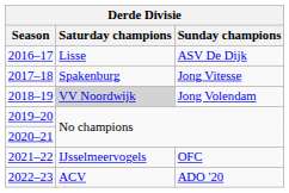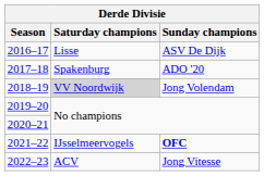 <table class="wikitable">
 <tr>
 <th colspan="3">Derde Divisie</th>
 </tr>
 <tr>
 <th>Season</th>
 <th>Saturday champions</th>
 <th>Sunday champions</th>
 </tr>
 <tr>
 <td><a href='#'>2016–17</a></td>
 <td><a href='#'>Lisse</a></td>
 <td><a href='#'>ASV De Dijk</a></td>
 </tr>
 <tr>
 <td><a href='#'>2017–18</a></td>
 <td><a href='#'>Spakenburg</a></td>
-<td><a href='#'>Jong Vitesse</a></td>
+<td><a href='#'>ADO '20</a></td>
 </tr>
 <tr>
 <td><a href='#'>2018–19</a></td>
 <td style="background: lightgrey;"><a href='#'>VV Noordwijk</a></td>
 <td><a href='#'>Jong Volendam</a></td>
 </tr>
 <tr>
 <td><a href='#'>2019–20</a></td>
 <td colspan="2" rowspan="2">No champions</td>
 </tr>
 <tr>
 <td><a href='#'>2020–21</a></td>
 </tr>
 <tr>
 <td><a href='#'>2021–22</a></td>
 <td><a href='#'>IJsselmeervogels</a></td>
-<td><a href='#'>OFC</a></td>
+<td><strong><a href='#'>OFC</a></strong></td>
 </tr>
 <tr>
 <td><a href='#'>2022–23</a></td>
 <td><a href='#'>ACV</a></td>
-<td><a href='#'>ADO '20</a></td>
+<td><a href='#'>Jong Vitesse</a></td>
 </tr>
 </table>
